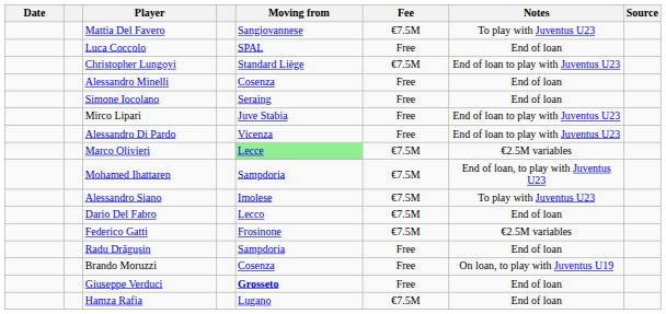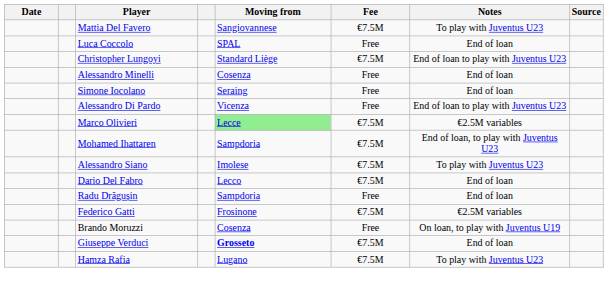 <table class="wikitable sortable">
 <tr>
 <th style="width:80px;">Date</th>
 <th style="width:20px;"></th>
 <th style="width:190px;">Player</th>
 <th style="width:20px;"></th>
 <th style="width:180px;">Moving from</th>
 <th style="width:120px;" class="unsortable">Fee</th>
 <th style="width:250px;" class="unsortable">Notes</th>
 <th style="width:20px;">Source</th>
 </tr>
 <tr>
 <td></td>
 <td align="center"></td>
 <td> <a href='#'>Mattia Del Favero</a></td>
 <td align="center"></td>
 <td> <a href='#'>Sangiovannese</a></td>
 <td align="center">€7.5M</td>
 <td align=center>To play with <a href='#'>Juventus U23</a></td>
 <td></td>
 </tr>
 <tr>
 <td></td>
 <td align="center"></td>
 <td> <a href='#'>Luca Coccolo</a></td>
 <td align="center"></td>
 <td> <a href='#'>SPAL</a></td>
 <td align="center">Free</td>
 <td align="center">End of loan</td>
 <td></td>
 </tr>
 <tr>
 <td></td>
 <td align=center></td>
 <td> <a href='#'>Christopher Lungoyi</a></td>
 <td align="center"></td>
 <td> <a href='#'>Standard Liège</a></td>
 <td align="center">€7.5M</td>
 <td align="center">End of loan to play with <a href='#'>Juventus U23</a></td>
 <td></td>
 </tr>
 <tr>
 <td></td>
 <td align="center"></td>
 <td> <a href='#'>Alessandro Minelli</a></td>
 <td align="center"></td>
 <td> <a href='#'>Cosenza</a></td>
 <td align="center">Free</td>
 <td align="center">End of loan</td>
 <td></td>
 </tr>
 <tr>
 <td></td>
 <td align=center></td>
 <td> <a href='#'>Simone Iocolano</a></td>
 <td align="center"></td>
 <td> <a href='#'>Seraing</a></td>
 <td align=center>Free</td>
 <td align="center">End of loan</td>
 <td></td>
 </tr>
 <tr>
 <td></td>
 <td align="center"></td>
-<td> Mirco Lipari</td>
-<td align="center"></td>
-<td> <a href='#'>Juve Stabia</a></td>
-<td align="center">Free</td>
-<td align="center">End of loan to play with <a href='#'>Juventus U23</a></td>
-<td></td>
-</tr>
-<tr>
-<td></td>
-<td align="center"></td>
 <td> <a href='#'>Alessandro Di Pardo</a></td>
 <td align="center"></td>
 <td> <a href='#'>Vicenza</a></td>
 <td align="center">Free</td>
 <td align="center">End of loan to play with <a href='#'>Juventus U23</a></td>
 <td></td>
 </tr>
 <tr>
 <td></td>
 <td align="center"></td>
 <td> <a href='#'>Marco Olivieri</a></td>
 <td align="center"></td>
 <td style="background: lightgreen;"> <a href='#'>Lecce</a></td>
 <td align="center">€7.5M</td>
 <td align="center">€2.5M variables</td>
 <td></td>
 </tr>
 <tr>
 <td></td>
 <td align="center"></td>
 <td> <a href='#'>Mohamed Ihattaren</a></td>
 <td align="center"></td>
 <td> <a href='#'>Sampdoria</a></td>
 <td align="center">€7.5M</td>
 <td align="center">End of loan, to play with <a href='#'>Juventus U23</a></td>
 <td></td>
 </tr>
 <tr>
 <td></td>
 <td align="center"></td>
 <td> <a href='#'>Alessandro Siano</a></td>
 <td align="center"></td>
 <td> <a href='#'>Imolese</a></td>
 <td align="center">€7.5M</td>
 <td align=center>To play with <a href='#'>Juventus U23</a></td>
 <td></td>
 </tr>
 <tr>
 <td></td>
 <td align="center"></td>
 <td> <a href='#'>Dario Del Fabro</a></td>
 <td align="center"></td>
 <td align=left> <a href='#'>Lecco</a></td>
 <td align="center">€7.5M</td>
 <td align="center">End of loan</td>
 <td></td>
 </tr>
 <tr>
 <td></td>
 <td align="center"></td>
+<td> <a href='#'>Radu Drăgușin</a></td>
+<td align="center"></td>
+<td> <a href='#'>Sampdoria</a></td>
+<td align="center">Free</td>
+<td align="center">End of loan</td>
+<td></td>
+</tr>
+<tr>
+<td></td>
+<td align="center"></td>
 <td> <a href='#'>Federico Gatti</a></td>
 <td align="center"></td>
 <td> <a href='#'>Frosinone</a></td>
 <td align="center">€7.5M</td>
 <td align="center">€2.5M variables</td>
-<td></td>
-</tr>
-<tr>
-<td></td>
-<td align="center"></td>
-<td> <a href='#'>Radu Drăgușin</a></td>
-<td align="center"></td>
-<td> <a href='#'>Sampdoria</a></td>
-<td align="center">Free</td>
-<td align="center">End of loan</td>
 <td></td>
 </tr>
 <tr>
 <td></td>
 <td align="center"></td>
 <td> Brando Moruzzi</td>
 <td align="center"></td>
 <td> <a href='#'>Cosenza</a></td>
 <td align="center">Free</td>
 <td align="center">On loan, to play with <a href='#'>Juventus U19</a></td>
 <td></td>
 </tr>
 <tr>
 <td></td>
 <td align="center"></td>
 <td> <a href='#'>Giuseppe Verduci</a></td>
 <td align="center"></td>
 <td><strong> <a href='#'>Grosseto</a></strong></td>
-<td align="center">Free</td>
+<td align="center">€7.5M</td>
 <td align="center">End of loan</td>
 <td></td>
 </tr>
 <tr>
 <td></td>
 <td align="center"></td>
 <td> <a href='#'>Hamza Rafia</a></td>
 <td align="center"></td>
 <td align=left> <a href='#'>Lugano</a></td>
 <td align="center">€7.5M</td>
-<td align="center">End of loan</td>
+<td align=center>To play with <a href='#'>Juventus U23</a></td>
 <td></td>
 </tr>
 </table>
